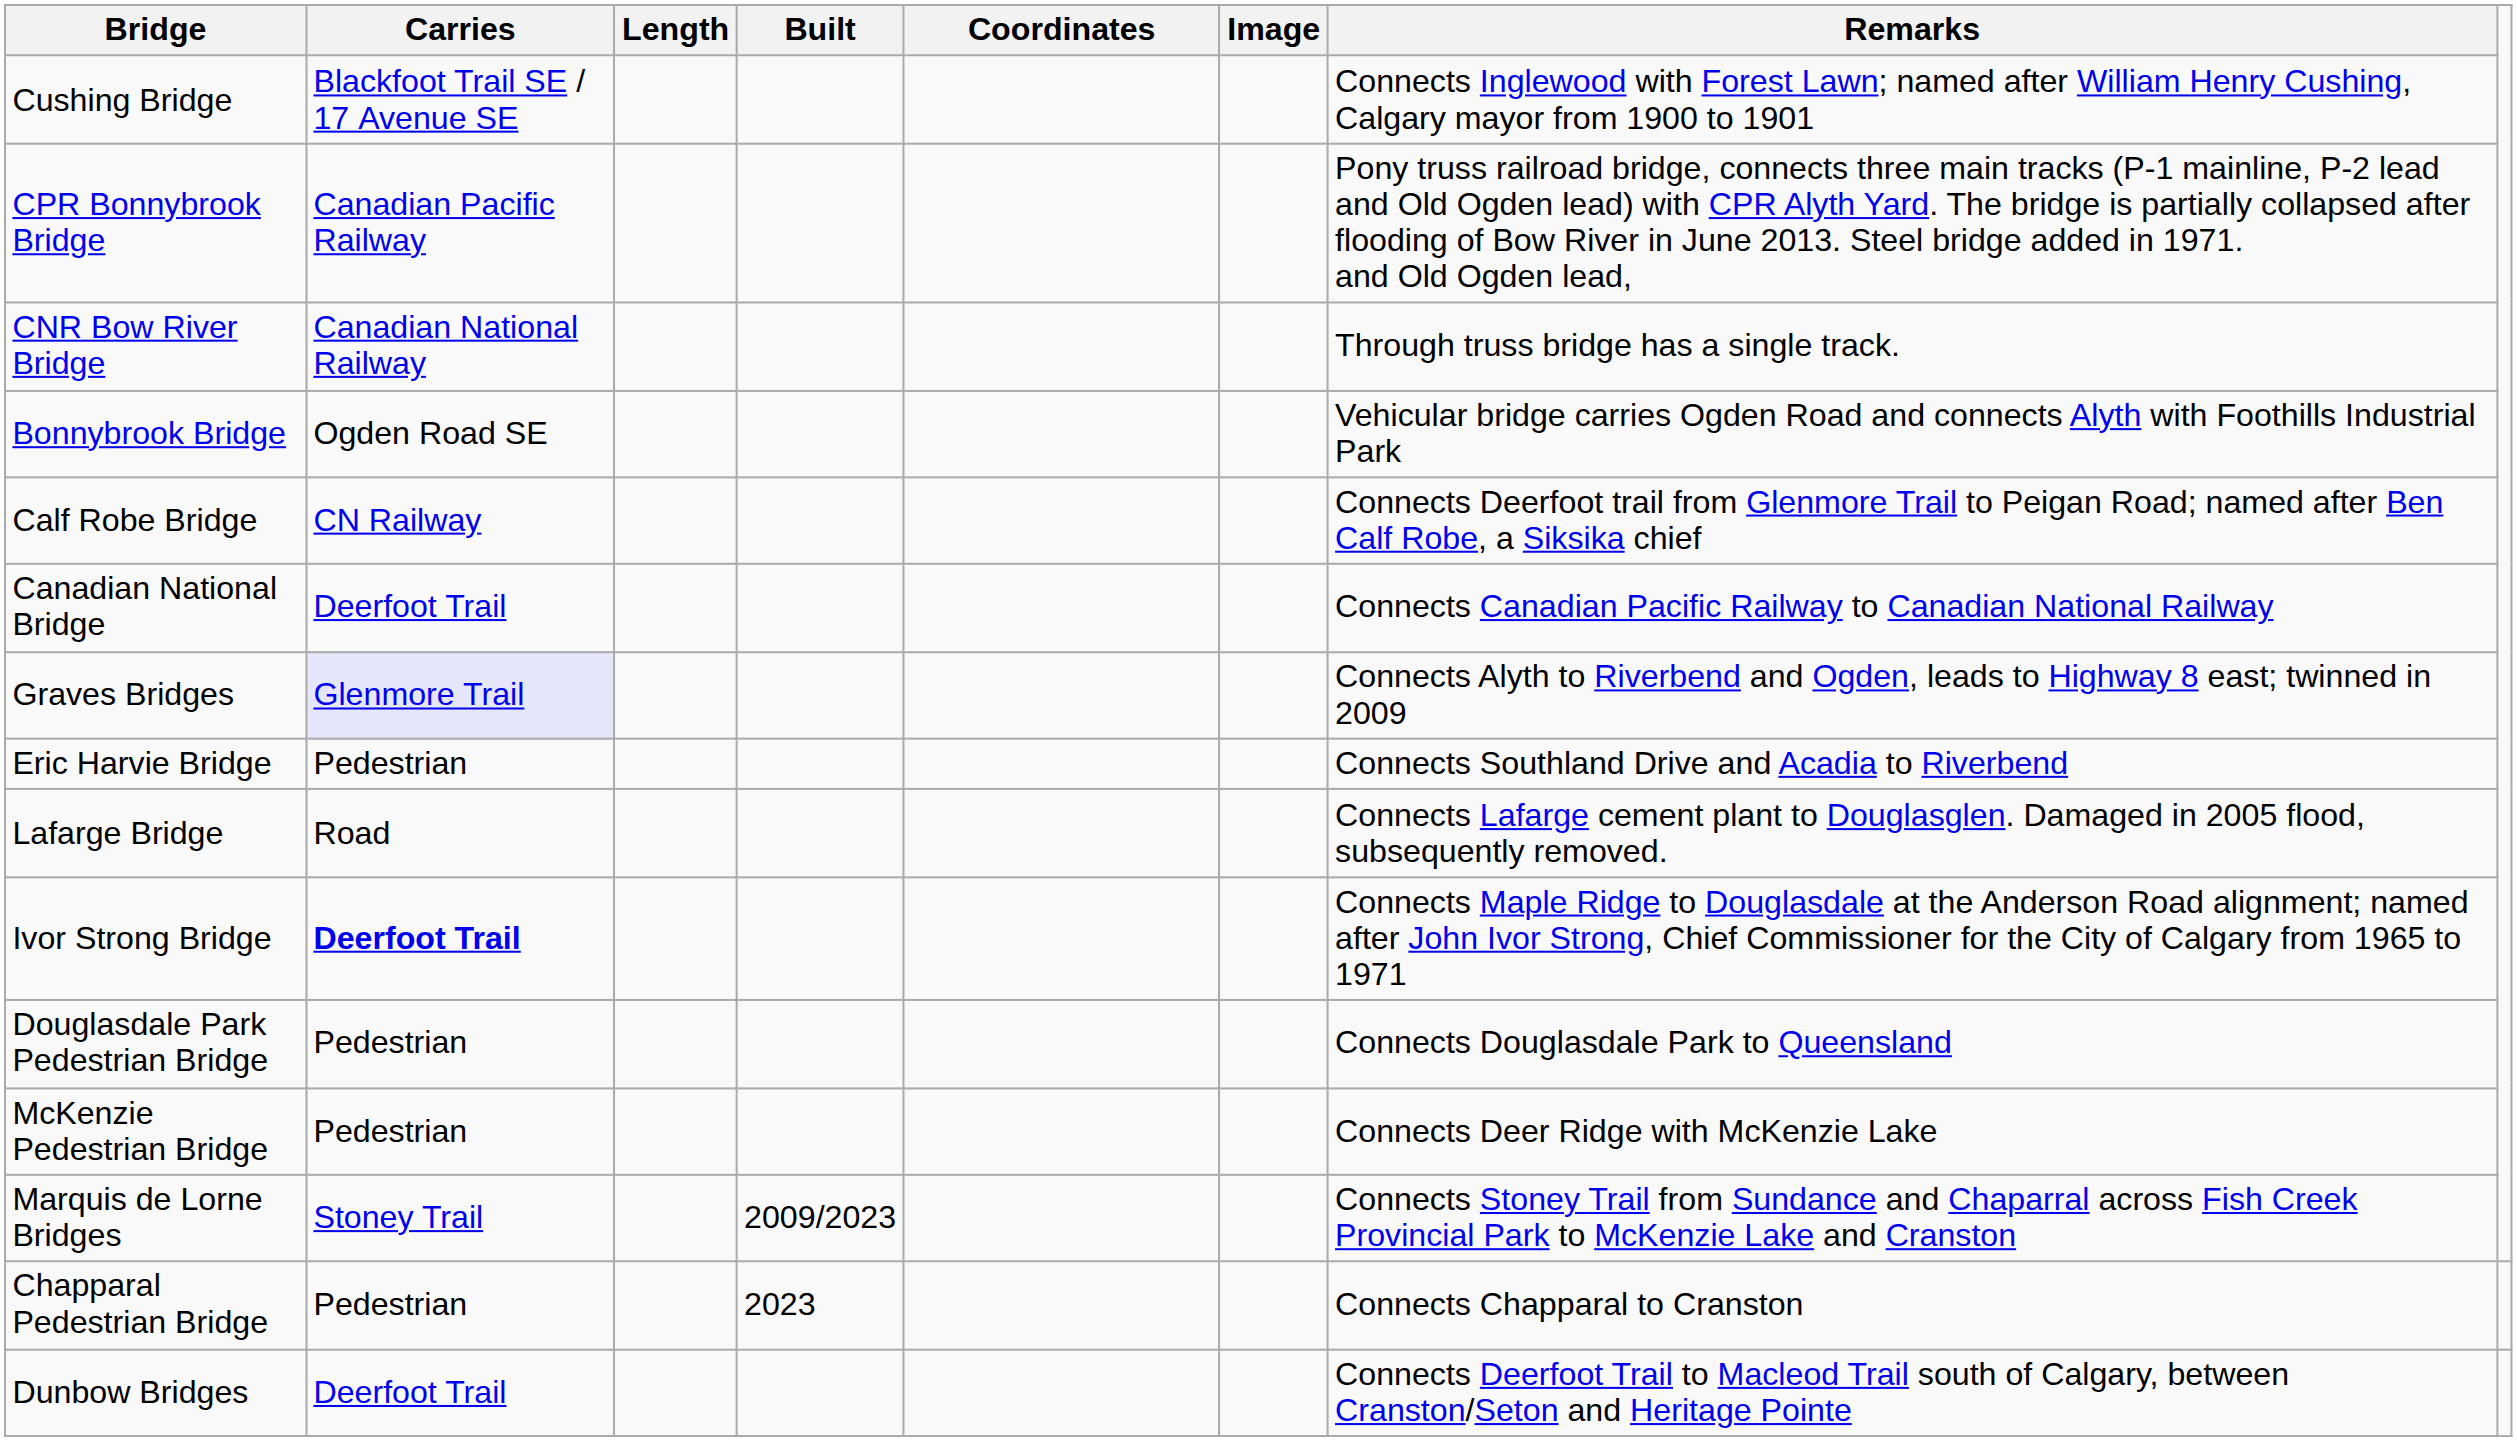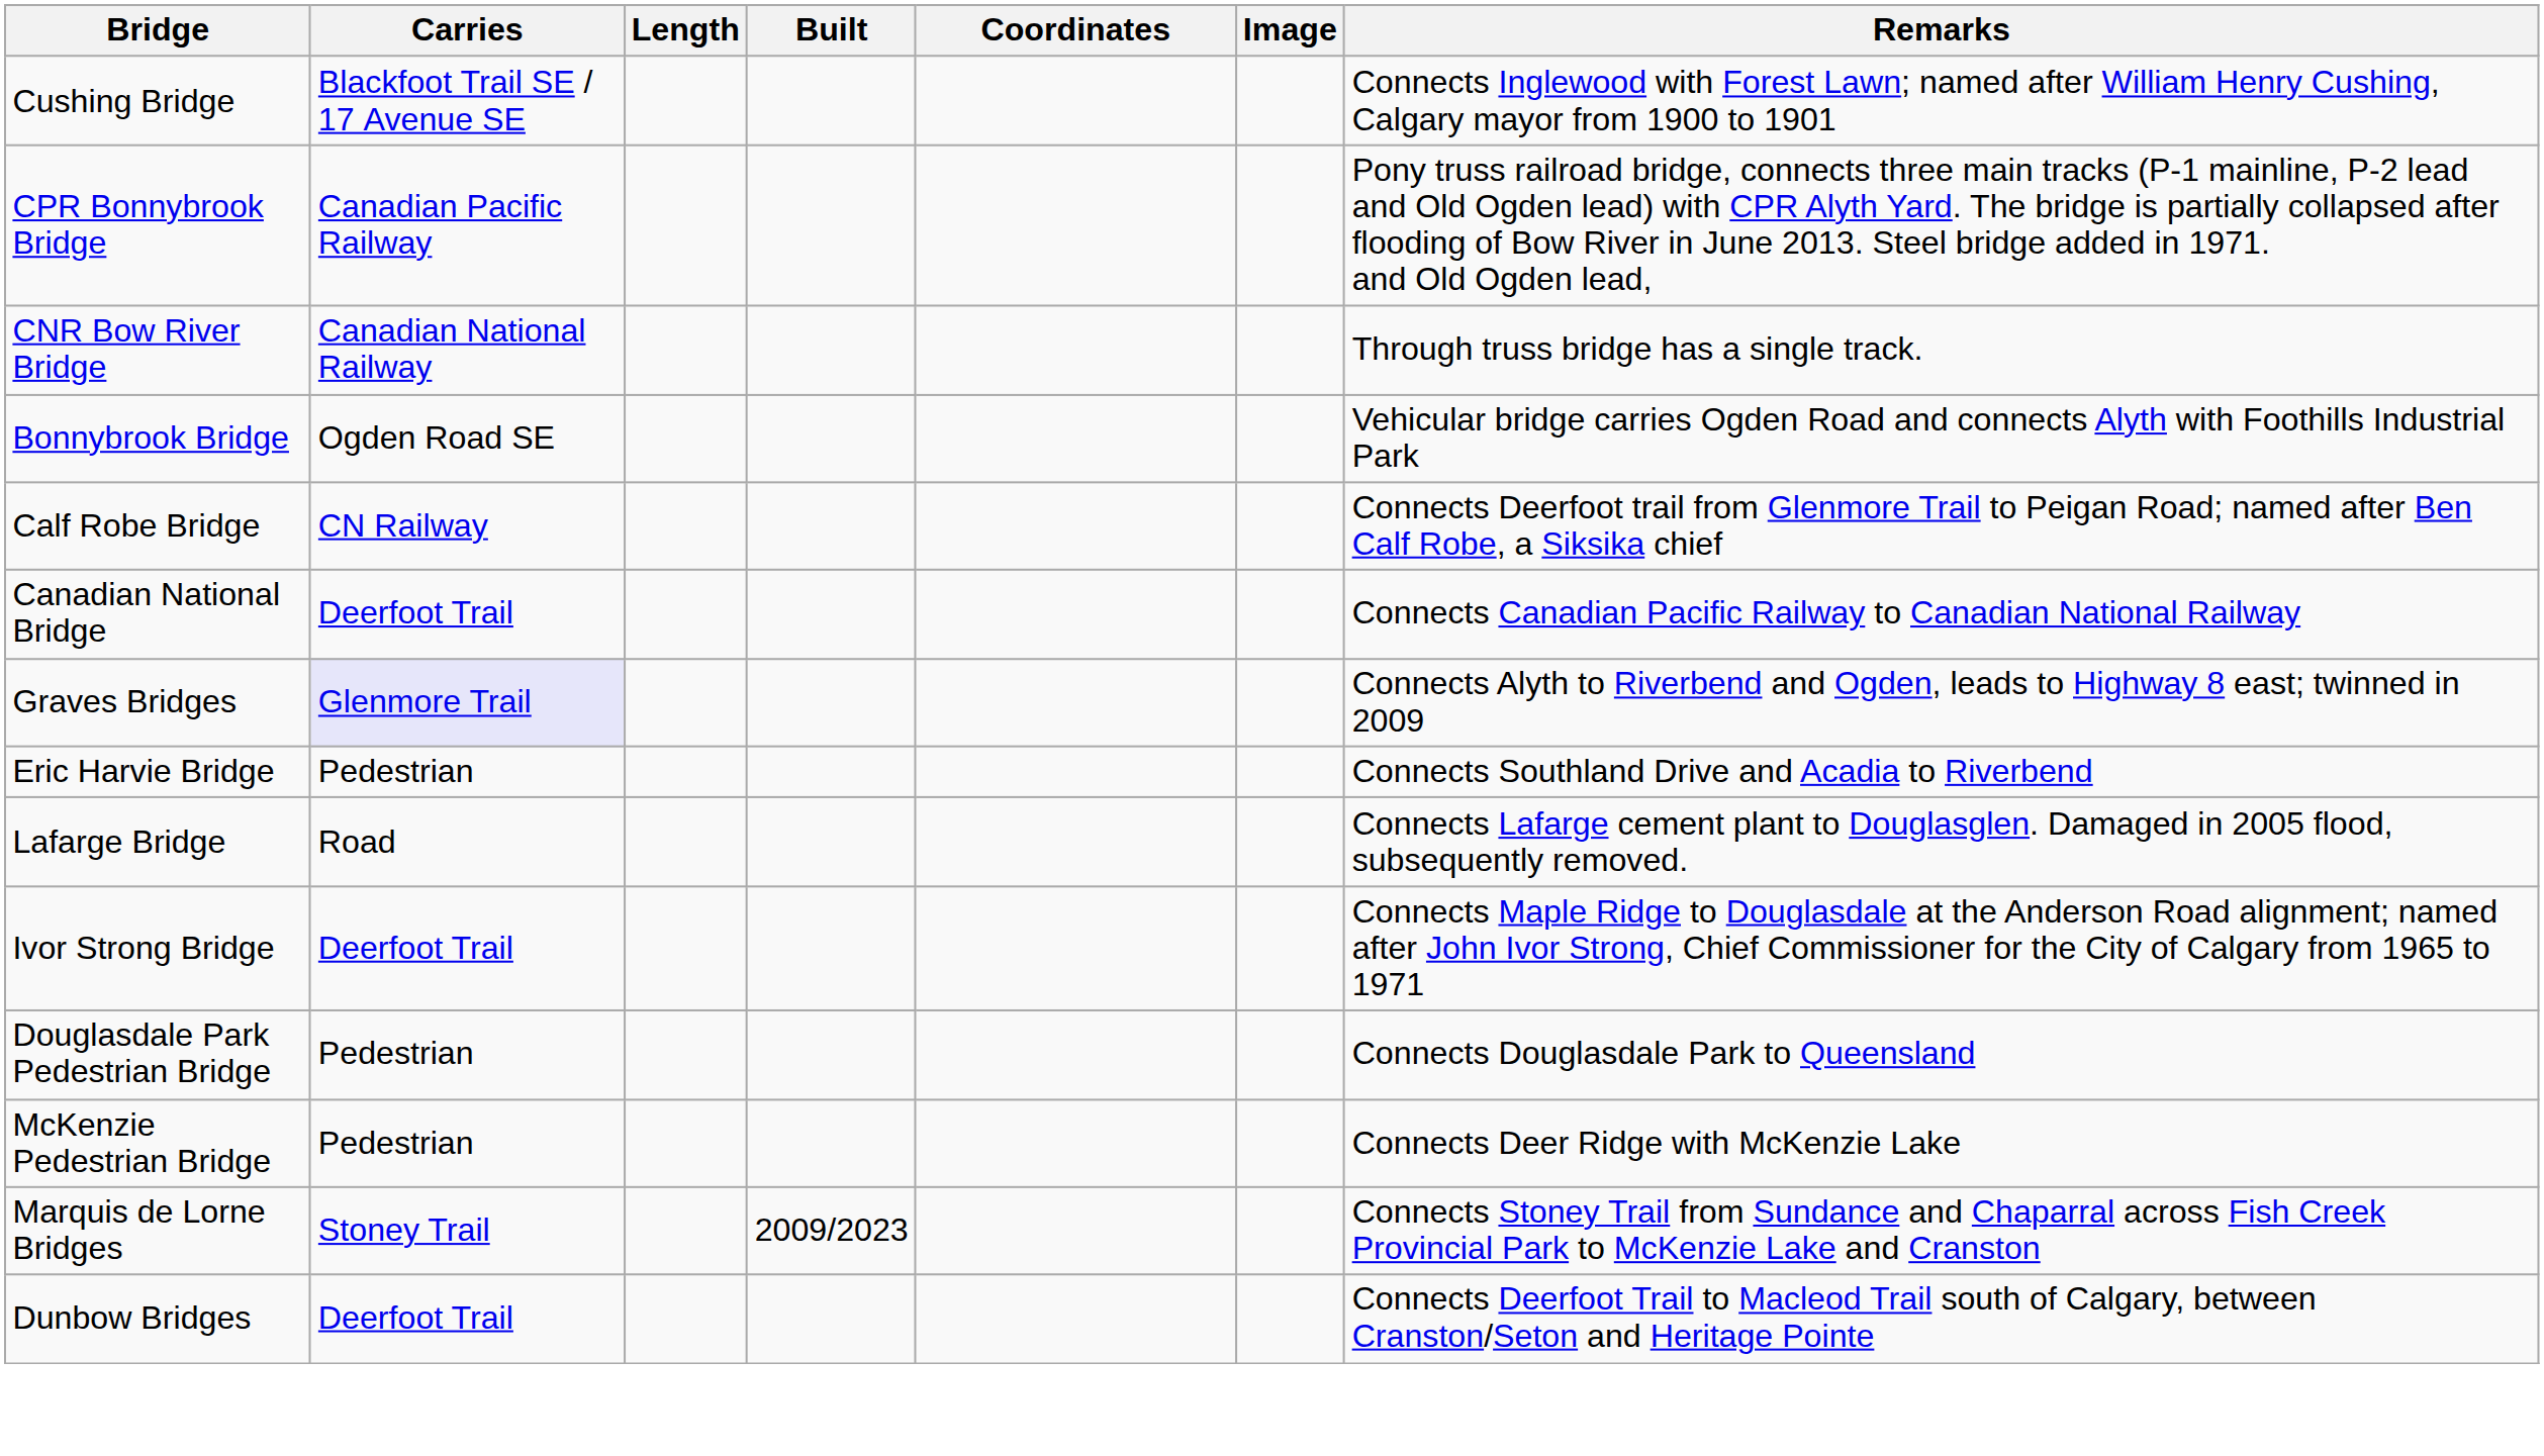 <table class="wikitable sortable">
 <tr>
 <th>Bridge</th>
 <th>Carries</th>
 <th>Length</th>
 <th>Built</th>
 <th width=150px>Coordinates</th>
 <th>Image</th>
 <th>Remarks</th>
 </tr>
 <tr>
 <td>Cushing Bridge</td>
 <td><a href='#'>Blackfoot Trail SE</a> / <a href='#'>17 Avenue SE</a></td>
 <td></td>
 <td></td>
 <td><small></small></td>
 <td></td>
 <td>Connects <a href='#'>Inglewood</a> with <a href='#'>Forest Lawn</a>; named after <a href='#'>William Henry Cushing</a>, Calgary mayor from 1900 to 1901</td>
 </tr>
 <tr>
 <td><a href='#'>CPR Bonnybrook Bridge</a></td>
 <td><a href='#'>Canadian Pacific Railway</a></td>
 <td></td>
 <td></td>
 <td><small></small></td>
 <td></td>
 <td>Pony truss railroad bridge, connects three main tracks (P-1 mainline, P-2 lead and Old Ogden lead) with <a href='#'>CPR Alyth Yard</a>. The bridge is partially collapsed after flooding of Bow River in June 2013. Steel bridge added in 1971.<br>and Old Ogden lead,</td>
 </tr>
 <tr>
 <td><a href='#'>CNR Bow River Bridge</a></td>
 <td><a href='#'>Canadian National Railway</a></td>
 <td></td>
 <td></td>
 <td><small></small></td>
 <td></td>
 <td>Through truss bridge has a single track.</td>
 </tr>
 <tr>
 <td><a href='#'>Bonnybrook Bridge</a></td>
 <td>Ogden Road SE</td>
 <td></td>
 <td></td>
 <td><small></small></td>
 <td></td>
 <td>Vehicular bridge carries Ogden Road and connects <a href='#'>Alyth</a> with Foothills Industrial Park</td>
 </tr>
 <tr>
 <td>Calf Robe Bridge</td>
 <td><a href='#'>CN Railway</a></td>
 <td></td>
 <td></td>
 <td><small></small></td>
 <td></td>
 <td>Connects Deerfoot trail from <a href='#'>Glenmore Trail</a> to Peigan Road; named after <a href='#'>Ben Calf Robe</a>, a <a href='#'>Siksika</a> chief</td>
 </tr>
 <tr>
 <td>Canadian National Bridge</td>
 <td><a href='#'>Deerfoot Trail</a></td>
 <td></td>
 <td></td>
 <td><small></small></td>
 <td></td>
 <td>Connects <a href='#'>Canadian Pacific Railway</a> to <a href='#'>Canadian National Railway</a></td>
 </tr>
 <tr>
 <td>Graves Bridges</td>
 <td style="background: lavender;"><a href='#'>Glenmore Trail</a></td>
 <td></td>
 <td></td>
 <td><small></small></td>
 <td></td>
 <td>Connects Alyth to <a href='#'>Riverbend</a> and <a href='#'>Ogden</a>, leads to <a href='#'>Highway 8</a> east; twinned in 2009</td>
 </tr>
 <tr>
 <td>Eric Harvie Bridge</td>
 <td>Pedestrian</td>
 <td></td>
 <td></td>
 <td><small></small></td>
 <td></td>
 <td>Connects Southland Drive and <a href='#'>Acadia</a> to <a href='#'>Riverbend</a></td>
 </tr>
 <tr>
 <td>Lafarge Bridge</td>
 <td>Road</td>
 <td></td>
 <td></td>
 <td><small></small></td>
 <td></td>
 <td>Connects <a href='#'>Lafarge</a> cement plant to <a href='#'>Douglasglen</a>.  Damaged in 2005 flood, subsequently removed.</td>
 </tr>
 <tr>
 <td>Ivor Strong Bridge</td>
-<td><strong><a href='#'>Deerfoot Trail</a></strong></td>
+<td><a href='#'>Deerfoot Trail</a></td>
 <td></td>
 <td></td>
 <td><small></small></td>
 <td></td>
 <td>Connects <a href='#'>Maple Ridge</a> to <a href='#'>Douglasdale</a> at the Anderson Road alignment; named after <a href='#'>John Ivor Strong</a>, Chief Commissioner for the City of Calgary from 1965 to 1971</td>
 </tr>
 <tr>
 <td>Douglasdale Park Pedestrian Bridge</td>
 <td>Pedestrian</td>
 <td></td>
 <td></td>
 <td><small></small></td>
 <td></td>
 <td>Connects Douglasdale Park to <a href='#'>Queensland</a></td>
 </tr>
 <tr>
 <td>McKenzie Pedestrian Bridge</td>
 <td>Pedestrian</td>
 <td></td>
 <td></td>
 <td><small></small></td>
 <td></td>
 <td>Connects Deer Ridge with McKenzie Lake</td>
 </tr>
 <tr>
 <td>Marquis de Lorne Bridges</td>
 <td><a href='#'>Stoney Trail</a></td>
 <td></td>
 <td>2009/2023</td>
 <td><small></small></td>
 <td></td>
 <td>Connects <a href='#'>Stoney Trail</a> from <a href='#'>Sundance</a> and <a href='#'>Chaparral</a> across <a href='#'>Fish Creek Provincial Park</a> to <a href='#'>McKenzie Lake</a> and <a href='#'>Cranston</a></td>
 </tr>
 <tr>
-<td>Chapparal Pedestrian Bridge</td>
-<td>Pedestrian</td>
-<td></td>
-<td>2023</td>
-<td><small></small></td>
-<td></td>
-<td>Connects Chapparal to Cranston</td>
-<td></td>
-</tr>
-<tr>
 <td>Dunbow Bridges</td>
 <td><a href='#'>Deerfoot Trail</a></td>
 <td></td>
 <td></td>
 <td><small></small></td>
 <td></td>
 <td>Connects <a href='#'>Deerfoot Trail</a> to <a href='#'>Macleod Trail</a> south of Calgary, between <a href='#'>Cranston</a>/<a href='#'>Seton</a> and <a href='#'>Heritage Pointe</a></td>
 </tr>
 <tr>
 </tr>
 </table>
